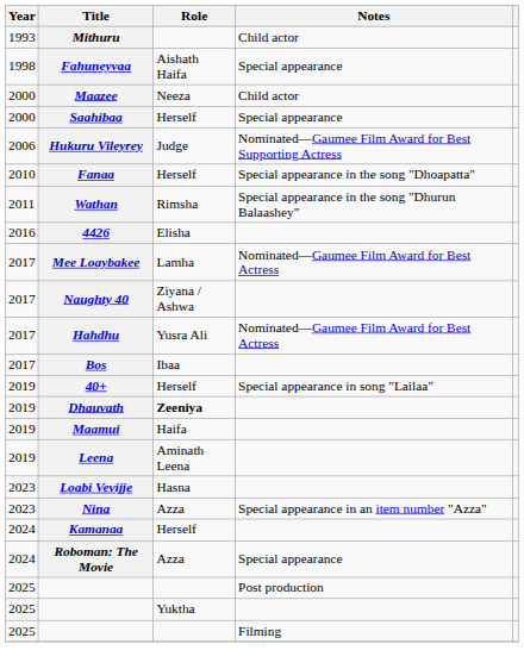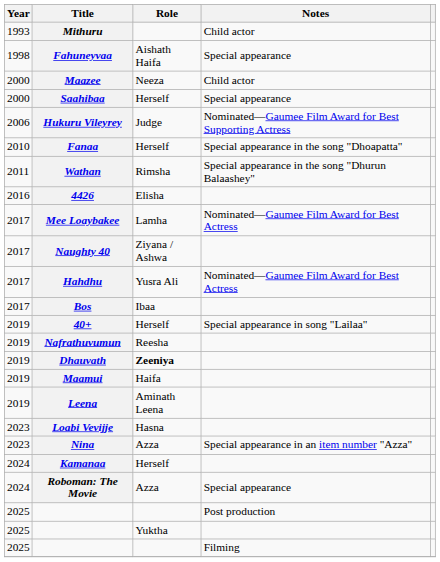 <table class="wikitable sortable plainrowheaders">
 <tr style="background:#ccc; text-align:center;">
 <th scope="col">Year</th>
 <th scope="col">Title</th>
 <th scope="col">Role</th>
 <th scope="col">Notes</th>
 <th scope="col" class="unsortable"></th>
 </tr>
 <tr>
 <td>1993</td>
 <th scope="row"><em>Mithuru</em></th>
 <td></td>
 <td>Child actor</td>
 <td style="text-align: center;"></td>
 </tr>
 <tr>
 <td>1998</td>
 <th scope="row"><em><a href='#'>Fahuneyvaa</a></em></th>
 <td>Aishath Haifa</td>
 <td>Special appearance</td>
 <td style="text-align: center;"></td>
 </tr>
 <tr>
 <td>2000</td>
 <th scope="row"><em><a href='#'>Maazee</a></em></th>
 <td>Neeza</td>
 <td>Child actor</td>
 <td style="text-align: center;"></td>
 </tr>
 <tr>
 <td>2000</td>
 <th scope="row"><em><a href='#'>Saahibaa</a></em></th>
 <td>Herself</td>
 <td>Special appearance</td>
 <td style="text-align: center;"></td>
 </tr>
 <tr>
 <td>2006</td>
 <th scope="row"><em><a href='#'>Hukuru Vileyrey</a></em></th>
 <td>Judge</td>
 <td>Nominated—<a href='#'>Gaumee Film Award for Best Supporting Actress</a></td>
 <td style="text-align: center;"></td>
 </tr>
 <tr>
 <td>2010</td>
 <th scope="row"><em><a href='#'>Fanaa</a></em></th>
 <td>Herself</td>
 <td>Special appearance in the song "Dhoapatta"</td>
 <td style="text-align: center;"></td>
 </tr>
 <tr>
 <td>2011</td>
 <th scope="row"><em><a href='#'>Wathan</a></em></th>
 <td>Rimsha</td>
 <td>Special appearance in the song "Dhurun Balaashey"</td>
 <td style="text-align: center;"></td>
 </tr>
 <tr>
 <td>2016</td>
 <th scope="row"><em><a href='#'>4426</a></em></th>
 <td>Elisha</td>
 <td></td>
 <td style="text-align: center;"></td>
 </tr>
 <tr>
 <td>2017</td>
 <th scope="row"><em><a href='#'>Mee Loaybakee</a></em></th>
 <td>Lamha</td>
 <td>Nominated—<a href='#'>Gaumee Film Award for Best Actress</a></td>
 <td style="text-align: center;"></td>
 </tr>
 <tr>
 <td>2017</td>
 <th scope="row"><em><a href='#'>Naughty 40</a></em></th>
 <td>Ziyana / Ashwa</td>
 <td></td>
 <td style="text-align: center;"></td>
 </tr>
 <tr>
 <td>2017</td>
 <th scope="row"><em><a href='#'>Hahdhu</a></em></th>
 <td>Yusra Ali</td>
 <td>Nominated—<a href='#'>Gaumee Film Award for Best Actress</a></td>
 <td style="text-align: center;"></td>
 </tr>
 <tr>
 <td>2017</td>
 <th scope="row"><em><a href='#'>Bos</a></em></th>
 <td>Ibaa</td>
 <td></td>
 <td style="text-align: center;"></td>
 </tr>
 <tr>
 <td>2019</td>
 <th scope="row"><em><a href='#'>40+</a></em></th>
 <td>Herself</td>
 <td>Special appearance in song "Lailaa"</td>
 <td style="text-align: center;"></td>
 </tr>
 <tr>
 <td>2019</td>
+<th scope="row"><em><a href='#'>Nafrathuvumun</a></em></th>
+<td>Reesha</td>
+<td></td>
+<td style="text-align: center;"></td>
+</tr>
+<tr>
+<td>2019</td>
 <th scope="row"><em><a href='#'>Dhauvath</a></em></th>
 <td><strong>Zeeniya</strong></td>
 <td></td>
 <td style="text-align: center;"></td>
 </tr>
 <tr>
 <td>2019</td>
 <th scope="row"><em><a href='#'>Maamui</a></em></th>
 <td>Haifa</td>
 <td></td>
 <td style="text-align: center;"></td>
 </tr>
 <tr>
 <td>2019</td>
 <th scope="row"><em><a href='#'>Leena</a></em></th>
 <td>Aminath Leena</td>
 <td></td>
 <td style="text-align: center;"></td>
 </tr>
 <tr>
 <td>2023</td>
 <th scope="row"><em><a href='#'>Loabi Vevijje</a></em></th>
 <td>Hasna</td>
 <td></td>
 <td style="text-align:center;"></td>
 </tr>
 <tr>
 <td>2023</td>
 <th scope="row"><em><a href='#'>Nina</a></em></th>
 <td>Azza</td>
 <td>Special appearance in an <a href='#'>item number</a> "Azza"</td>
 <td style="text-align:center;"></td>
 </tr>
 <tr>
 <td>2024</td>
 <th scope="row"><em><a href='#'>Kamanaa</a></em></th>
 <td>Herself</td>
 <td></td>
 <td style="text-align: center;"></td>
 </tr>
 <tr>
 <td>2024</td>
 <th scope="row"><em>Roboman: The Movie</em></th>
 <td>Azza</td>
 <td>Special appearance</td>
 <td style="text-align:center;"></td>
 </tr>
 <tr>
 <td>2025</td>
 <td></td>
 <td></td>
 <td>Post production</td>
 <td></td>
 </tr>
 <tr>
 <td>2025</td>
 <td></td>
 <td>Yuktha</td>
 <td></td>
 </tr>
 <tr>
 <td>2025</td>
 <td></td>
 <td></td>
 <td>Filming</td>
 <td></td>
 </tr>
 <tr>
 </tr>
 </table>
